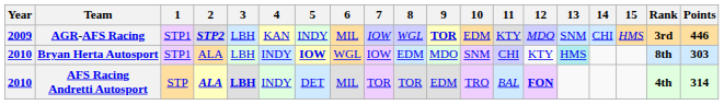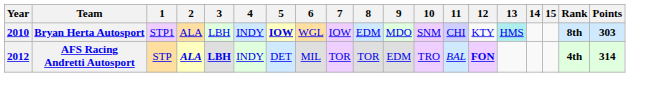 <table class="wikitable" style="text-align:center; font-size:90%">
 <tr>
 <th>Year</th>
 <th>Team</th>
 <th>1</th>
 <th>2</th>
 <th>3</th>
 <th>4</th>
 <th>5</th>
 <th>6</th>
 <th>7</th>
 <th>8</th>
 <th>9</th>
 <th>10</th>
 <th>11</th>
 <th>12</th>
 <th>13</th>
 <th>14</th>
 <th>15</th>
 <th>Rank</th>
 <th>Points</th>
 </tr>
 <tr>
-<th><a href='#'>2009</a></th>
-<th><a href='#'>AGR</a>-<a href='#'>AFS Racing</a></th>
-<td style="background:#EFCFFF;"><a href='#'>STP1</a><br></td>
-<td style="background:#DFDFDF;"><strong><em><a href='#'>STP2</a></em></strong><br></td>
-<td style="background:#CFEAFF;"><a href='#'>LBH</a><br></td>
-<td style="background:#FFFFBF;"><a href='#'>KAN</a><br></td>
-<td style="background:#DFFFDF;"><a href='#'>INDY</a><br></td>
-<td style="background:#FFDF9F;"><a href='#'>MIL</a><br></td>
-<td style="background:#CFCFFF;"><em><a href='#'>IOW</a></em><br></td>
-<td style="background:#CFCFFF;"><em><a href='#'>WGL</a></em><br></td>
-<td style="background:#FFFFBF;"><strong><a href='#'>TOR</a></strong><br></td>
-<td style="background:#FFDF9F;"><a href='#'>EDM</a><br></td>
-<td style="background:#DFDFDF;"><a href='#'>KTY</a><br></td>
-<td style="background:#CFCFFF;"><em><a href='#'>MDO</a></em><br></td>
-<td style="background:#CFEAFF;"><a href='#'>SNM</a><br></td>
-<td style="background:#CFEAFF;"><a href='#'>CHI</a><br></td>
-<td style="background:#FFDF9F;"><em><a href='#'>HMS</a></em><br></td>
-<th style="background:#FFDF9F;">3rd</th>
-<th style="background:#FFDF9F;">446</th>
-</tr>
-<tr>
 <th><a href='#'>2010</a></th>
 <th><a href='#'>Bryan Herta Autosport</a></th>
 <td style="background:#EFCFFF;"><a href='#'>STP1</a><br></td>
 <td style="background:#FFDF9F;"><a href='#'>ALA</a><br></td>
 <td style="background:#DFFFDF;"><a href='#'>LBH</a><br></td>
 <td style="background:#CFEAFF;"><a href='#'>INDY</a><br></td>
 <td style="background:#FFFFBF;"><strong><a href='#'>IOW</a></strong><br></td>
 <td style="background:#FFDF9F;"><a href='#'>WGL</a><br></td>
 <td style="background:#EFCFFF;"><a href='#'>IOW</a><br></td>
 <td style="background:#CFEAFF;"><a href='#'>EDM</a><br></td>
 <td style="background:#DFFFDF;"><a href='#'>MDO</a><br></td>
 <td style="background:#EFCFFF;"><a href='#'>SNM</a><br></td>
 <td style="background:#CFCFFF;"><a href='#'>CHI</a><br></td>
 <td><a href='#'>KTY</a></td>
 <td style="background: paleturquoise;"><a href='#'>HMS</a></td>
 <td></td>
 <td></td>
 <th style="background:#CFEAFF;">8th</th>
 <th style="background:#CFEAFF;">303</th>
 </tr>
 <tr>
-<th><a href='#'>2010</a></th>
+<th><a href='#'>2012</a></th>
 <th><a href='#'>AFS Racing</a><br><a href='#'>Andretti Autosport</a></th>
 <td style="background:#FFDF9F;"><a href='#'>STP</a><br></td>
 <td style="background:#FFFFBF;"><strong><em><a href='#'>ALA</a></em></strong><br></td>
 <td style="background:#DFDFDF;"><strong><a href='#'>LBH</a></strong><br></td>
 <td style="background:#DFFFDF;"><a href='#'>INDY</a><br></td>
 <td style="background:#CFEAFF;"><a href='#'>DET</a><br></td>
 <td style="background:#DFDFDF;"><a href='#'>MIL</a><br></td>
 <td style="background:#EFCFFF;"><a href='#'>TOR</a><br></td>
 <td style="background:#DFDFDF;"><a href='#'>TOR</a><br></td>
 <td style="background:#DFDFDF;"><a href='#'>EDM</a><br></td>
 <td style="background:#EFCFFF;"><a href='#'>TRO</a><br></td>
 <td style="background:#CFEAFF;"><em><a href='#'>BAL</a></em><br></td>
 <td style="background:#EFCFFF;"><strong><a href='#'>FON</a></strong><br></td>
 <td></td>
 <td></td>
 <td></td>
 <th style="background:#DFFFDF;">4th</th>
 <th style="background:#DFFFDF;">314</th>
 </tr>
 </table>
